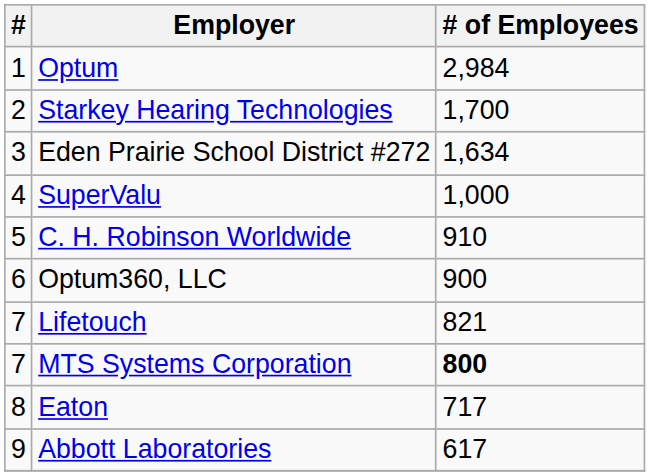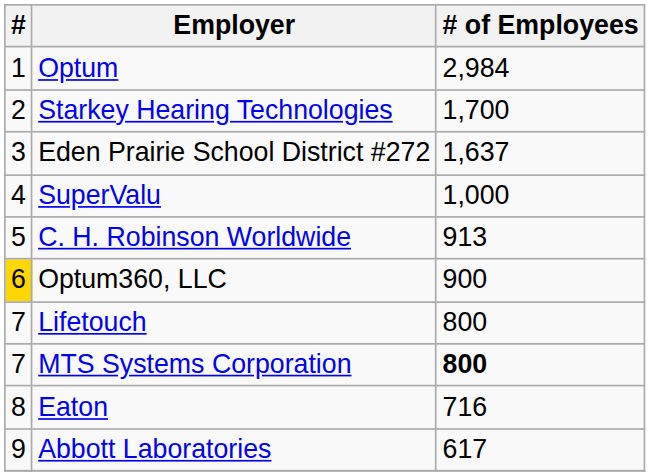 <table class="wikitable">
 <tr>
 <th>#</th>
 <th>Employer</th>
 <th># of Employees</th>
 </tr>
 <tr>
 <td>1</td>
 <td><a href='#'>Optum</a></td>
 <td>2,984</td>
 </tr>
 <tr>
 <td>2</td>
 <td><a href='#'>Starkey Hearing Technologies</a></td>
 <td>1,700</td>
 </tr>
 <tr>
 <td>3</td>
 <td>Eden Prairie School District #272</td>
-<td>1,634</td>
+<td>1,637</td>
 </tr>
 <tr>
 <td>4</td>
 <td><a href='#'>SuperValu</a></td>
 <td>1,000</td>
 </tr>
 <tr>
 <td>5</td>
 <td><a href='#'>C. H. Robinson Worldwide</a></td>
-<td>910</td>
+<td>913</td>
 </tr>
 <tr>
-<td>6</td>
+<td style="background: gold;">6</td>
 <td>Optum360, LLC</td>
 <td>900</td>
 </tr>
 <tr>
 <td>7</td>
 <td><a href='#'>Lifetouch</a></td>
-<td>821</td>
+<td>800</td>
 </tr>
 <tr>
 <td>7</td>
 <td><a href='#'>MTS Systems Corporation</a></td>
 <td><strong>800</strong></td>
 </tr>
 <tr>
 <td>8</td>
 <td><a href='#'>Eaton</a></td>
-<td>717</td>
+<td>716</td>
 </tr>
 <tr>
 <td>9</td>
 <td><a href='#'>Abbott Laboratories</a></td>
 <td>617</td>
 </tr>
 <tr>
 </tr>
 </table>
